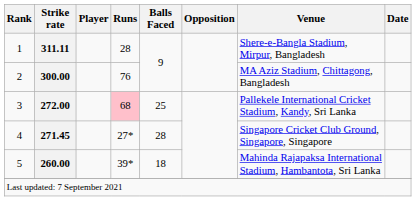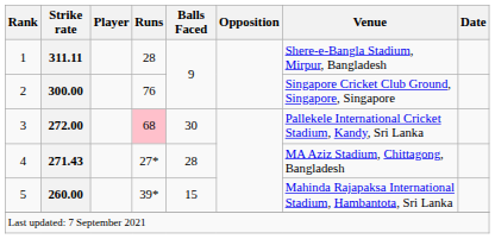 <table class="wikitable plainrowheaders sortable">
 <tr>
 <th scope=col>Rank</th>
 <th scope=col>Strike rate</th>
 <th scope=col>Player</th>
 <th scope=col>Runs</th>
 <th scope=col>Balls Faced</th>
 <th scope=col>Opposition</th>
 <th scope=col>Venue</th>
 <th scope=col>Date</th>
 </tr>
 <tr>
 <td align=center>1</td>
 <th scope=row style=text-align:center;>311.11</th>
 <td> </td>
 <td align=center>28</td>
 <td align=center rowspan=2>9</td>
 <td rowspan=2></td>
 <td><a href='#'>Shere-e-Bangla Stadium</a>, <a href='#'>Mirpur</a>, Bangladesh</td>
 <td></td>
 </tr>
 <tr>
 <td align=center>2</td>
 <th scope=row style=text-align:center;>300.00</th>
 <td></td>
 <td align=center>76</td>
-<td><a href='#'>MA Aziz Stadium</a>, <a href='#'>Chittagong</a>, Bangladesh</td>
+<td><a href='#'>Singapore Cricket Club Ground</a>, <a href='#'>Singapore</a>, Singapore</td>
 <td></td>
 </tr>
 <tr>
 <td align=center>3</td>
 <th scope=row style=text-align:center;>272.00</th>
 <td> </td>
 <td align=center style="background: pink;">68</td>
-<td align=center>25</td>
+<td align=center>30</td>
 <td rowspan=3></td>
 <td><a href='#'>Pallekele International Cricket Stadium</a>, <a href='#'>Kandy</a>, Sri Lanka</td>
 <td></td>
 </tr>
 <tr>
 <td align=center>4</td>
-<th scope=row style=text-align:center;>271.45</th>
+<th scope=row style=text-align:center;>271.43</th>
 <td></td>
 <td align=center>27*</td>
 <td align=center>28</td>
-<td><a href='#'>Singapore Cricket Club Ground</a>, <a href='#'>Singapore</a>, Singapore</td>
+<td><a href='#'>MA Aziz Stadium</a>, <a href='#'>Chittagong</a>, Bangladesh</td>
 <td></td>
 </tr>
 <tr>
 <td align=center>5</td>
 <th scope=row style=text-align:center;>260.00</th>
 <td></td>
 <td align=center>39*</td>
-<td align=center>18</td>
+<td align=center>15</td>
 <td><a href='#'>Mahinda Rajapaksa International Stadium</a>, <a href='#'>Hambantota</a>, Sri Lanka</td>
 <td></td>
 </tr>
 <tr>
 </tr>
 <tr class=sortbottom>
 <td colspan=8><small>Last updated: 7 September 2021</small></td>
 </tr>
 </table>
